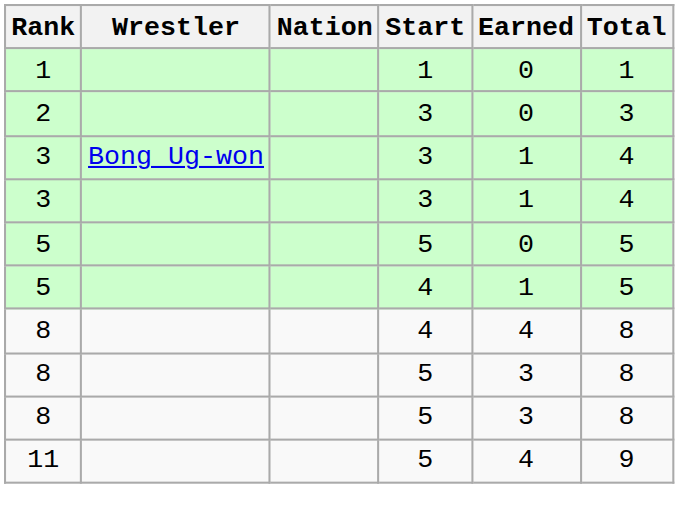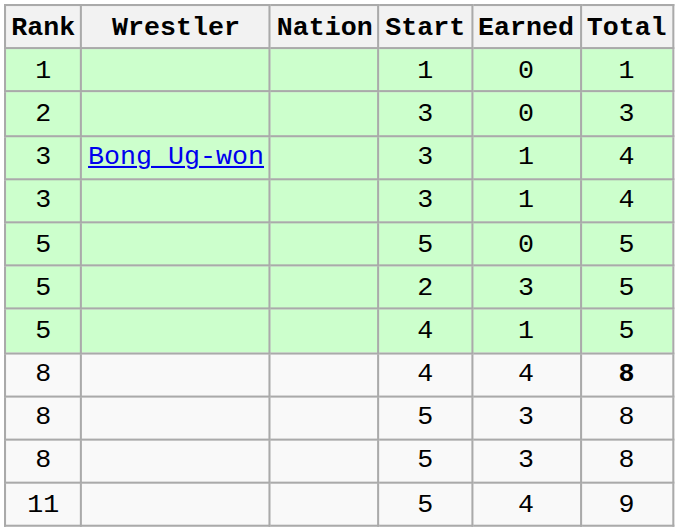 <table class="wikitable sortable" style="text-align:center;">
 <tr>
 <th>Rank</th>
 <th>Wrestler</th>
 <th>Nation</th>
 <th>Start</th>
 <th>Earned</th>
 <th>Total</th>
 </tr>
 <tr style="background:#cfc;">
 <td>1</td>
 <td align=left></td>
 <td align=left></td>
 <td>1</td>
 <td>0</td>
 <td>1</td>
 </tr>
 <tr style="background:#cfc;">
 <td>2</td>
 <td align=left></td>
 <td align=left></td>
 <td>3</td>
 <td>0</td>
 <td>3</td>
 </tr>
 <tr style="background:#cfc;">
 <td>3</td>
 <td align=left><a href='#'>Bong Ug-won</a></td>
 <td align=left></td>
 <td>3</td>
 <td>1</td>
 <td>4</td>
 </tr>
 <tr style="background:#cfc;">
 <td>3</td>
 <td align=left></td>
 <td align=left></td>
 <td>3</td>
 <td>1</td>
 <td>4</td>
 </tr>
 <tr style="background:#cfc;">
 <td>5</td>
 <td align=left></td>
 <td align=left></td>
 <td>5</td>
 <td>0</td>
 <td>5</td>
 </tr>
 <tr style="background:#cfc;">
 <td>5</td>
 <td align=left></td>
 <td align=left></td>
+<td>2</td>
+<td>3</td>
+<td>5</td>
+</tr>
+<tr style="background:#cfc;">
+<td>5</td>
+<td align=left></td>
+<td align=left></td>
 <td>4</td>
 <td>1</td>
 <td>5</td>
 </tr>
 <tr>
 <td>8</td>
 <td align=left></td>
 <td align=left></td>
 <td>4</td>
 <td>4</td>
-<td>8</td>
+<td><strong>8</strong></td>
 </tr>
 <tr>
 <td>8</td>
 <td align=left></td>
 <td align=left></td>
 <td>5</td>
 <td>3</td>
 <td>8</td>
 </tr>
 <tr>
 <td>8</td>
 <td align=left></td>
 <td align=left></td>
 <td>5</td>
 <td>3</td>
 <td>8</td>
 </tr>
 <tr>
 <td>11</td>
 <td align=left></td>
 <td align=left></td>
 <td>5</td>
 <td>4</td>
 <td>9</td>
 </tr>
 </table>
